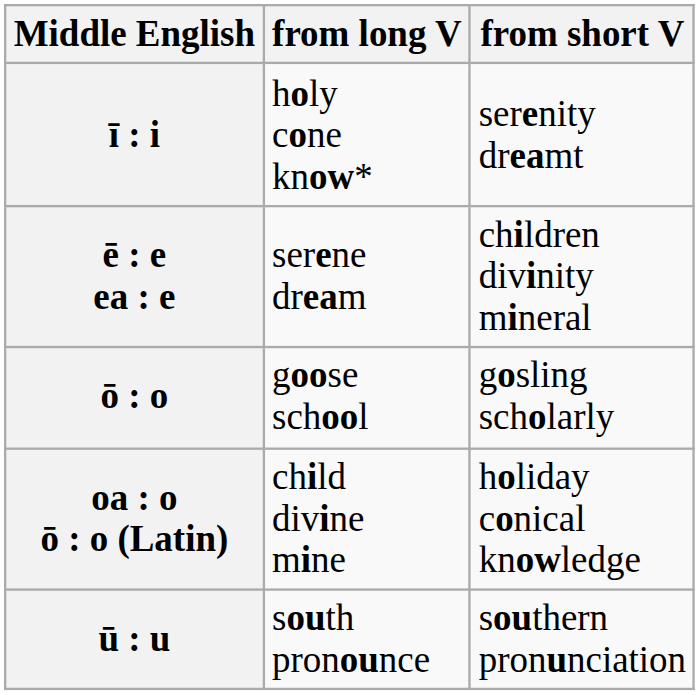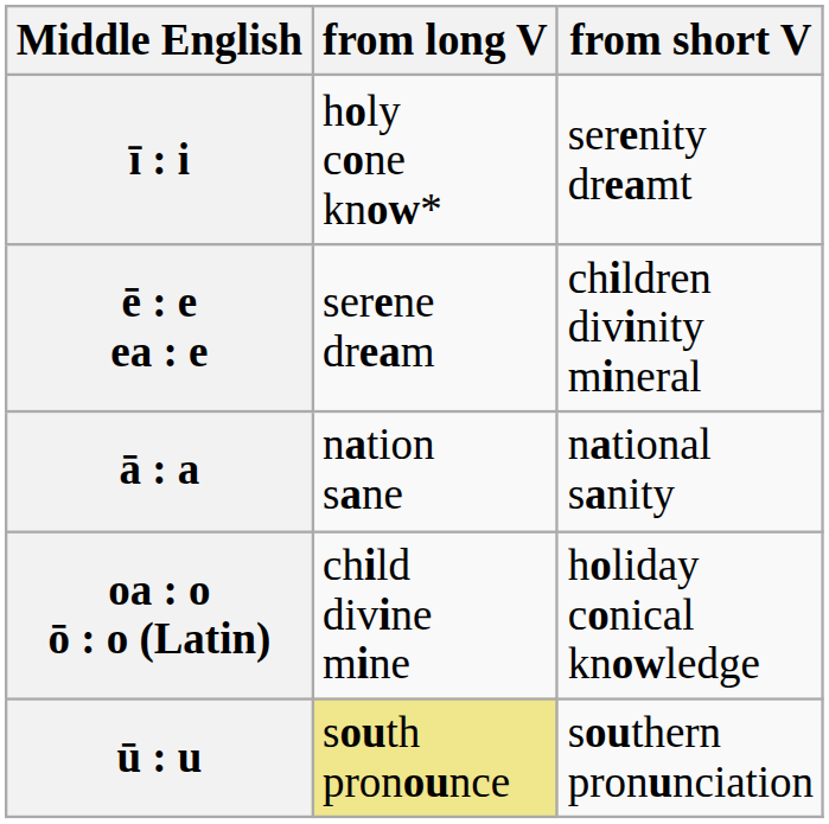 <table class="wikitable">
 <tr>
 <th>Middle English</th>
 <th>from long V</th>
 <th>from short V</th>
 </tr>
 <tr>
 <th>ī : i</th>
 <td>h<strong>o</strong>ly <br>c<strong>o</strong>ne<br>kn<strong>ow</strong>*</td>
 <td>ser<strong>e</strong>nity <br>dr<strong>ea</strong>mt</td>
 </tr>
 <tr>
 <th>ē : e<br>ea : e</th>
 <td>ser<strong>e</strong>ne <br>dr<strong>ea</strong>m</td>
 <td>ch<strong>i</strong>ldren <br>div<strong>i</strong>nity<br>m<strong>i</strong>neral</td>
 </tr>
 <tr>
-<th>ō : o</th>
-<td>g<strong>oo</strong>se <br>sch<strong>oo</strong>l</td>
-<td>g<strong>o</strong>sling <br>sch<strong>o</strong>larly</td>
+<th>ā : a</th>
+<td>n<strong>a</strong>tion <br>s<strong>a</strong>ne</td>
+<td>n<strong>a</strong>tional <br>s<strong>a</strong>nity</td>
 </tr>
 <tr>
 <th>oa : o<br> ō : o (Latin)</th>
 <td>ch<strong>i</strong>ld <br>div<strong>i</strong>ne<br>m<strong>i</strong>ne</td>
 <td>h<strong>o</strong>liday <br>c<strong>o</strong>nical<br>kn<strong>ow</strong>ledge</td>
 </tr>
 <tr>
 <th>ū : u</th>
-<td>s<strong>ou</strong>th <br>pron<strong>ou</strong>nce</td>
+<td style="background: khaki;">s<strong>ou</strong>th <br>pron<strong>ou</strong>nce</td>
 <td>s<strong>ou</strong>thern <br>pron<strong>u</strong>nciation</td>
 </tr>
 </table>
